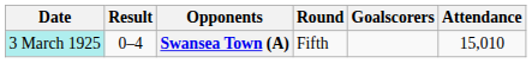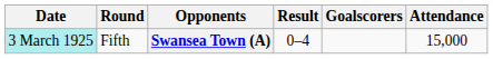 <table class="wikitable plainrowheaders">
 <tr>
 <th scope=col>Date</th>
+<th scope=col>Round</th>
+<th scope=col>Opponents</th>
 <th scope=col>Result</th>
-<th scope=col>Opponents</th>
-<th scope=col>Round</th>
 <th scope=col class=unsortable>Goalscorers</th>
 <th scope=col>Attendance</th>
 </tr>
 <tr>
 <td style="background: paleturquoise;">3 March 1925</td>
+<td>Fifth</td>
+<th scope=row><a href='#'>Swansea Town</a> (A)</th>
 <td align=center>0–4</td>
-<th scope=row><a href='#'>Swansea Town</a> (A)</th>
-<td>Fifth</td>
 <td></td>
-<td align=center>15,010</td>
+<td align=center>15,000</td>
 </tr>
 </table>
